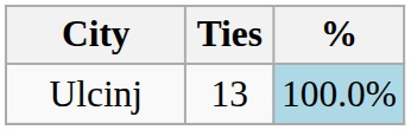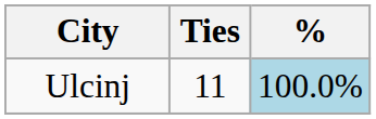 <table class="wikitable sortable" style="text-align:center">
 <tr>
 <th width=70px>City</th>
 <th width=30px>Ties</th>
 <th width=30px>%</th>
 </tr>
 <tr>
 <td>Ulcinj</td>
-<td>13</td>
+<td>11</td>
 <td style="background: lightblue;">100.0%</td>
 </tr>
 <tr>
 </tr>
 </table>
